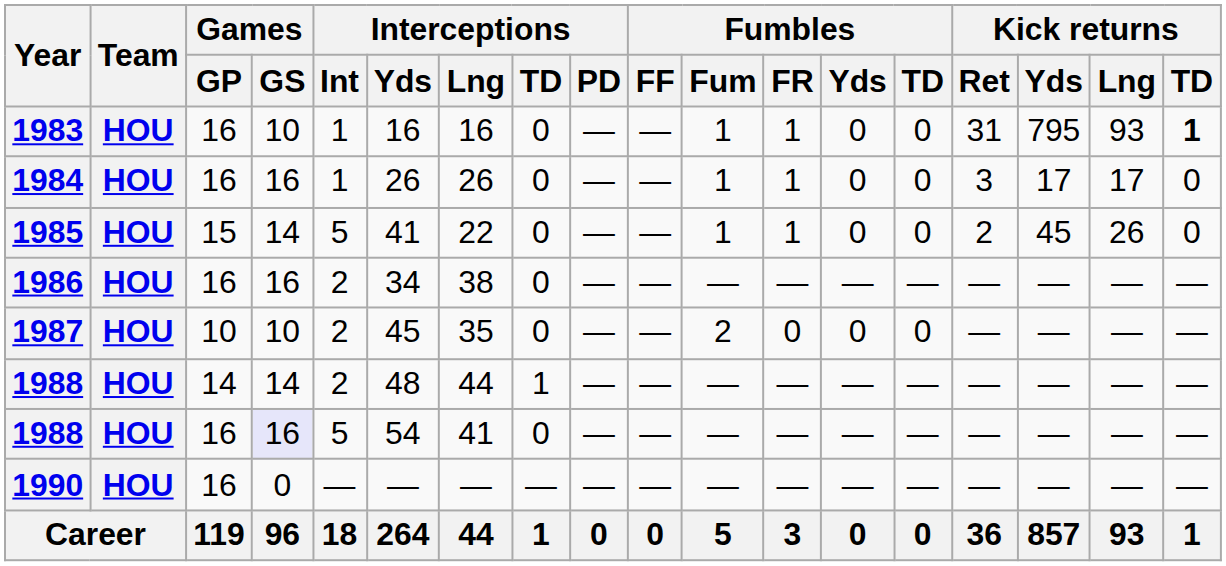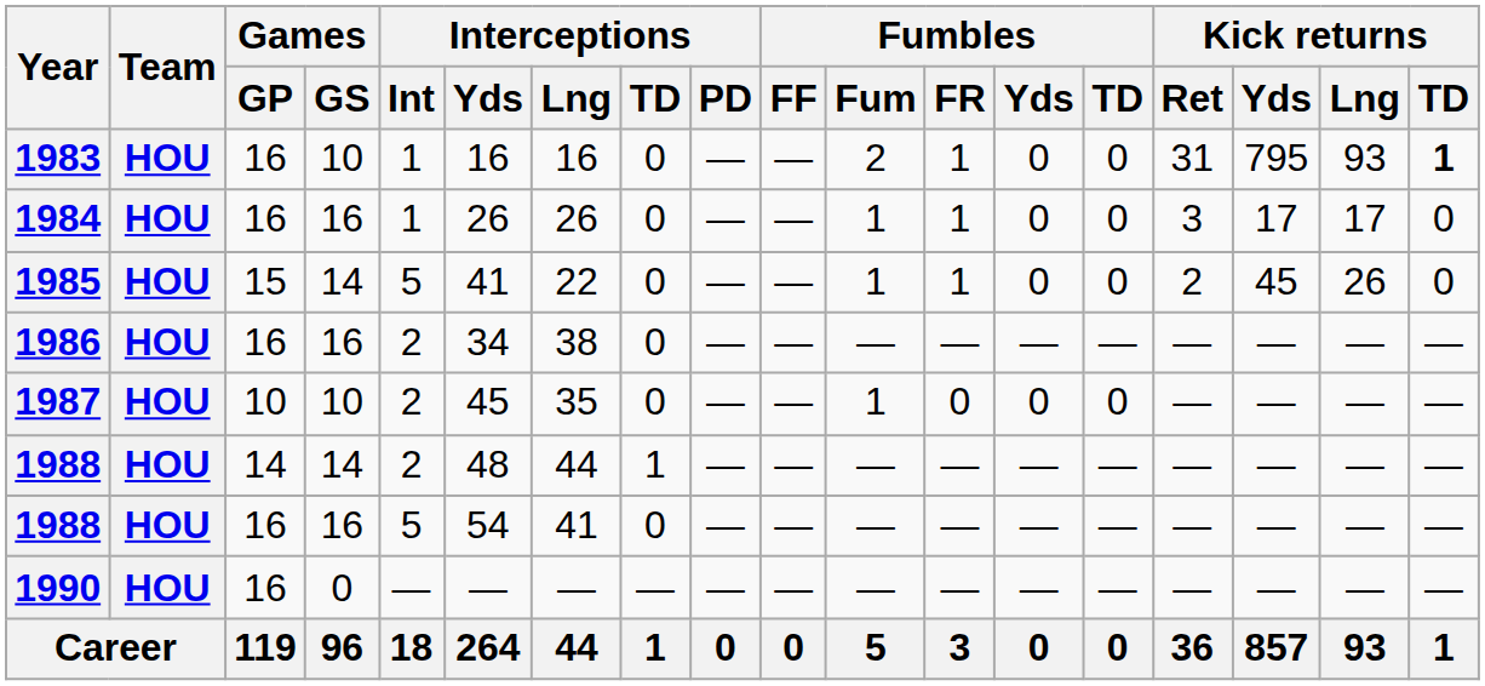 <table class="wikitable" style="text-align:center;">
 <tr>
 <th rowspan="2">Year</th>
 <th rowspan="2">Team</th>
 <th colspan="2">Games</th>
 <th colspan="5">Interceptions</th>
 <th colspan="5">Fumbles</th>
 <th colspan="4">Kick returns</th>
 </tr>
 <tr>
 <th>GP</th>
 <th>GS</th>
 <th>Int</th>
 <th>Yds</th>
 <th>Lng</th>
 <th>TD</th>
 <th>PD</th>
 <th>FF</th>
 <th>Fum</th>
 <th>FR</th>
 <th>Yds</th>
 <th>TD</th>
 <th>Ret</th>
 <th>Yds</th>
 <th>Lng</th>
 <th>TD</th>
 </tr>
 <tr>
 <th><a href='#'>1983</a></th>
 <th><a href='#'>HOU</a></th>
 <td>16</td>
 <td>10</td>
 <td>1</td>
 <td>16</td>
 <td>16</td>
 <td>0</td>
 <td>—</td>
 <td>—</td>
-<td>1</td>
+<td>2</td>
 <td>1</td>
 <td>0</td>
 <td>0</td>
 <td>31</td>
 <td>795</td>
 <td>93</td>
 <td><strong>1</strong></td>
 </tr>
 <tr>
 <th><a href='#'>1984</a></th>
 <th><a href='#'>HOU</a></th>
 <td>16</td>
 <td>16</td>
 <td>1</td>
 <td>26</td>
 <td>26</td>
 <td>0</td>
 <td>—</td>
 <td>—</td>
 <td>1</td>
 <td>1</td>
 <td>0</td>
 <td>0</td>
 <td>3</td>
 <td>17</td>
 <td>17</td>
 <td>0</td>
 </tr>
 <tr>
 <th><a href='#'>1985</a></th>
 <th><a href='#'>HOU</a></th>
 <td>15</td>
 <td>14</td>
 <td>5</td>
 <td>41</td>
 <td>22</td>
 <td>0</td>
 <td>—</td>
 <td>—</td>
 <td>1</td>
 <td>1</td>
 <td>0</td>
 <td>0</td>
 <td>2</td>
 <td>45</td>
 <td>26</td>
 <td>0</td>
 </tr>
 <tr>
 <th><a href='#'>1986</a></th>
 <th><a href='#'>HOU</a></th>
 <td>16</td>
 <td>16</td>
 <td>2</td>
 <td>34</td>
 <td>38</td>
 <td>0</td>
 <td>—</td>
 <td>—</td>
 <td>—</td>
 <td>—</td>
 <td>—</td>
 <td>—</td>
 <td>—</td>
 <td>—</td>
 <td>—</td>
 <td>—</td>
 </tr>
 <tr>
 <th><a href='#'>1987</a></th>
 <th><a href='#'>HOU</a></th>
 <td>10</td>
 <td>10</td>
 <td>2</td>
 <td>45</td>
 <td>35</td>
 <td>0</td>
 <td>—</td>
 <td>—</td>
-<td>2</td>
+<td>1</td>
 <td>0</td>
 <td>0</td>
 <td>0</td>
 <td>—</td>
 <td>—</td>
 <td>—</td>
 <td>—</td>
 </tr>
 <tr>
 <th><a href='#'>1988</a></th>
 <th><a href='#'>HOU</a></th>
 <td>14</td>
 <td>14</td>
 <td>2</td>
 <td>48</td>
 <td>44</td>
 <td>1</td>
 <td>—</td>
 <td>—</td>
 <td>—</td>
 <td>—</td>
 <td>—</td>
 <td>—</td>
 <td>—</td>
 <td>—</td>
 <td>—</td>
 <td>—</td>
 </tr>
 <tr>
 <th><a href='#'>1988</a></th>
 <th><a href='#'>HOU</a></th>
 <td>16</td>
-<td style="background: lavender;">16</td>
+<td>16</td>
 <td>5</td>
 <td>54</td>
 <td>41</td>
 <td>0</td>
 <td>—</td>
 <td>—</td>
 <td>—</td>
 <td>—</td>
 <td>—</td>
 <td>—</td>
 <td>—</td>
 <td>—</td>
 <td>—</td>
 <td>—</td>
 </tr>
 <tr>
 <th><a href='#'>1990</a></th>
 <th><a href='#'>HOU</a></th>
 <td>16</td>
 <td>0</td>
 <td>—</td>
 <td>—</td>
 <td>—</td>
 <td>—</td>
 <td>—</td>
 <td>—</td>
 <td>—</td>
 <td>—</td>
 <td>—</td>
 <td>—</td>
 <td>—</td>
 <td>—</td>
 <td>—</td>
 <td>—</td>
 </tr>
 <tr>
 <th colspan="2">Career</th>
 <th>119</th>
 <th>96</th>
 <th>18</th>
 <th>264</th>
 <th>44</th>
 <th>1</th>
 <th>0</th>
 <th>0</th>
 <th>5</th>
 <th>3</th>
 <th>0</th>
 <th>0</th>
 <th>36</th>
 <th>857</th>
 <th>93</th>
 <th>1</th>
 </tr>
 </table>
